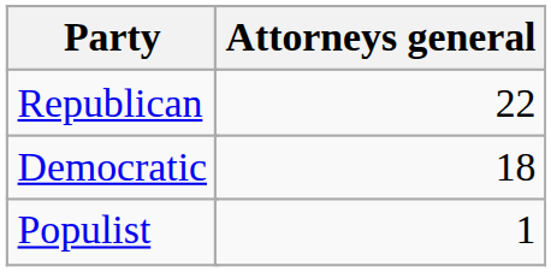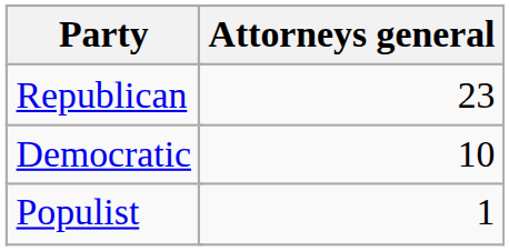 <table class=wikitable style="float:right;margin:0 0 0.5em 1em;">
 <tr>
 <th colspan=2>Party</th>
 <th>Attorneys general</th>
 </tr>
 <tr>
 <td colspan=2><a href='#'>Republican</a></td>
-<td align=right>22</td>
+<td align=right>23</td>
 </tr>
 <tr>
 <td colspan=2><a href='#'>Democratic</a></td>
-<td align=right>18</td>
+<td align=right>10</td>
 </tr>
 <tr>
 <td colspan=2><a href='#'>Populist</a></td>
 <td align=right>1</td>
 </tr>
 </table>
